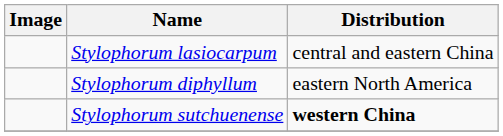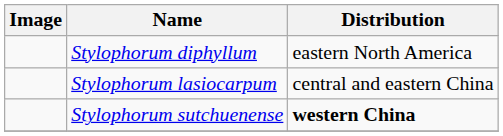 <table class="wikitable">
 <tr>
 <th>Image</th>
 <th>Name</th>
 <th>Distribution</th>
 </tr>
 <tr>
 <td></td>
-<td><em><a href='#'>Stylophorum lasiocarpum</a></em></td>
-<td>central and eastern China</td>
+<td><em><a href='#'>Stylophorum diphyllum</a></em></td>
+<td>eastern North America</td>
 </tr>
 <tr>
 <td></td>
-<td><em><a href='#'>Stylophorum diphyllum</a></em></td>
-<td>eastern North America</td>
+<td><em><a href='#'>Stylophorum lasiocarpum</a></em></td>
+<td>central and eastern China</td>
 </tr>
 <tr>
 <td></td>
 <td><em><a href='#'>Stylophorum sutchuenense</a></em></td>
 <td><strong>western China</strong></td>
 </tr>
 <tr>
 </tr>
 </table>
